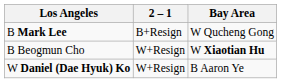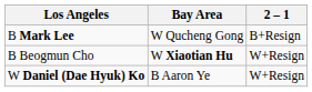 <table class="wikitable">
 <tr>
 <th>Los Angeles</th>
+<th>Bay Area</th>
 <th>2 – 1</th>
-<th>Bay Area</th>
 </tr>
 <tr>
 <td>B <strong>Mark Lee</strong></td>
+<td>W Qucheng Gong</td>
 <td>B+Resign</td>
-<td>W Qucheng Gong</td>
 </tr>
 <tr>
 <td>B Beogmun Cho</td>
+<td>W <strong>Xiaotian Hu</strong></td>
 <td>W+Resign</td>
-<td>W <strong>Xiaotian Hu</strong></td>
 </tr>
 <tr>
 <td>W <strong>Daniel (Dae Hyuk) Ko</strong></td>
+<td>B Aaron Ye</td>
 <td>W+Resign</td>
-<td>B Aaron Ye</td>
 </tr>
 </table>
